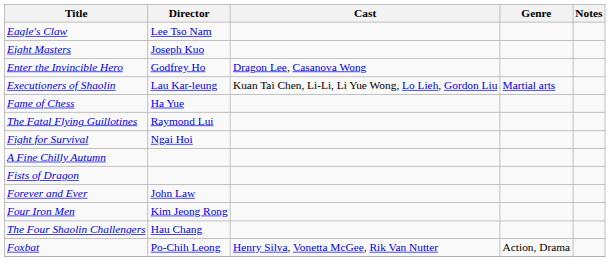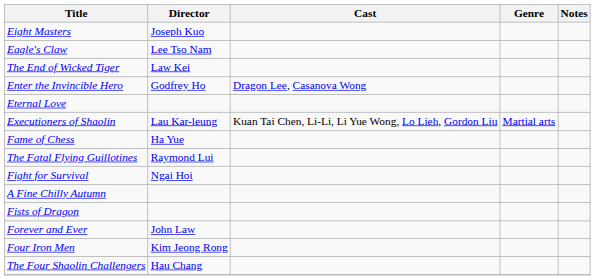 <table class="wikitable">
 <tr>
 <th>Title</th>
 <th>Director</th>
 <th>Cast</th>
 <th>Genre</th>
 <th>Notes</th>
 </tr>
 <tr>
+<td><em><a href='#'>Eight Masters</a></em></td>
+<td><a href='#'>Joseph Kuo</a></td>
+<td></td>
+<td></td>
+<td></td>
+</tr>
+<tr>
 <td><em><a href='#'>Eagle's Claw</a></em></td>
 <td><a href='#'>Lee Tso Nam</a></td>
 <td></td>
 <td></td>
 <td></td>
 </tr>
 <tr>
-<td><em><a href='#'>Eight Masters</a></em></td>
-<td><a href='#'>Joseph Kuo</a></td>
+<td><em><a href='#'>The End of Wicked Tiger</a></em></td>
+<td><a href='#'>Law Kei</a></td>
 <td></td>
 <td></td>
 <td></td>
 </tr>
 <tr>
 <td><em><a href='#'>Enter the Invincible Hero</a></em></td>
 <td><a href='#'>Godfrey Ho</a></td>
 <td><a href='#'>Dragon Lee</a>, <a href='#'>Casanova Wong</a></td>
+<td></td>
+<td></td>
+</tr>
+<tr>
+<td><em><a href='#'>Eternal Love</a></em></td>
+<td></td>
+<td></td>
 <td></td>
 <td></td>
 </tr>
 <tr>
 <td><em><a href='#'>Executioners of Shaolin</a></em></td>
 <td><a href='#'>Lau Kar-leung</a></td>
 <td>Kuan Tai Chen, Li-Li, Li Yue Wong, <a href='#'>Lo Lieh</a>, <a href='#'>Gordon Liu</a></td>
 <td><a href='#'>Martial arts</a></td>
 <td></td>
 </tr>
 <tr>
 <td><em><a href='#'>Fame of Chess</a></em></td>
 <td><a href='#'>Ha Yue</a></td>
 <td></td>
 <td></td>
 <td></td>
 </tr>
 <tr>
 <td><em><a href='#'>The Fatal Flying Guillotines</a></em></td>
 <td><a href='#'>Raymond Lui</a></td>
 <td></td>
 <td></td>
 <td></td>
 </tr>
 <tr>
 <td><em><a href='#'>Fight for Survival</a></em></td>
 <td><a href='#'>Ngai Hoi</a></td>
 <td></td>
 <td></td>
 <td></td>
 </tr>
 <tr>
 <td><em><a href='#'>A Fine Chilly Autumn</a></em></td>
 <td></td>
 <td></td>
 <td></td>
 <td></td>
 </tr>
 <tr>
 <td><em><a href='#'>Fists of Dragon</a></em></td>
 <td></td>
 <td></td>
 <td></td>
 <td></td>
 </tr>
 <tr>
 <td><em><a href='#'>Forever and Ever</a></em></td>
 <td><a href='#'>John Law</a></td>
 <td></td>
 <td></td>
 <td></td>
 </tr>
 <tr>
 <td><em><a href='#'>Four Iron Men</a></em></td>
 <td><a href='#'>Kim Jeong Rong</a></td>
 <td></td>
 <td></td>
 <td></td>
 </tr>
 <tr>
 <td><em><a href='#'>The Four Shaolin Challengers</a></em></td>
 <td><a href='#'>Hau Chang</a></td>
 <td></td>
 <td></td>
 <td></td>
 </tr>
 <tr>
-<td><em><a href='#'>Foxbat</a></em></td>
-<td><a href='#'>Po-Chih Leong</a></td>
-<td><a href='#'>Henry Silva</a>, <a href='#'>Vonetta McGee</a>, <a href='#'>Rik Van Nutter</a></td>
-<td>Action, Drama</td>
-<td></td>
-</tr>
-<tr>
 </tr>
 </table>
